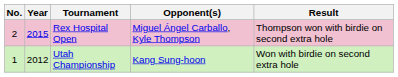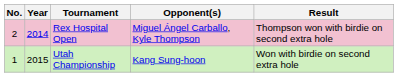 <table class="wikitable" style="font-size:95%;">
 <tr>
 <th>No.</th>
 <th>Year</th>
 <th>Tournament</th>
 <th>Opponent(s)</th>
 <th>Result</th>
 </tr>
 <tr style="background:#F2C1D1;">
 <td align=center>2</td>
-<td><a href='#'>2015</a></td>
+<td><a href='#'>2014</a></td>
 <td><a href='#'>Rex Hospital Open</a></td>
 <td> <a href='#'>Miguel Ángel Carballo</a>,  <a href='#'>Kyle Thompson</a></td>
 <td>Thompson won with birdie on second extra hole</td>
 </tr>
 <tr style="background:#D0F0C0;">
 <td align=center>1</td>
-<td>2012</td>
+<td>2015</td>
 <td><a href='#'>Utah Championship</a></td>
 <td> <a href='#'>Kang Sung-hoon</a></td>
 <td>Won with birdie on second extra hole</td>
 </tr>
 </table>
